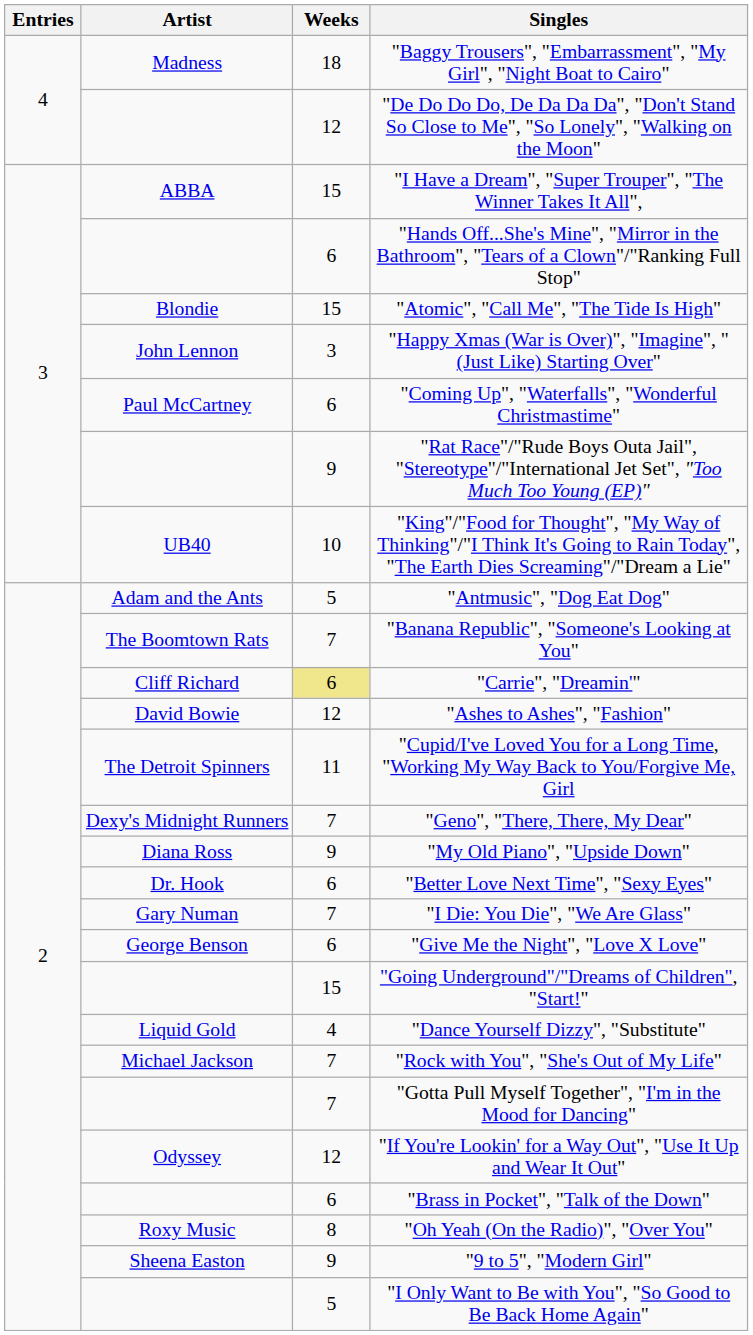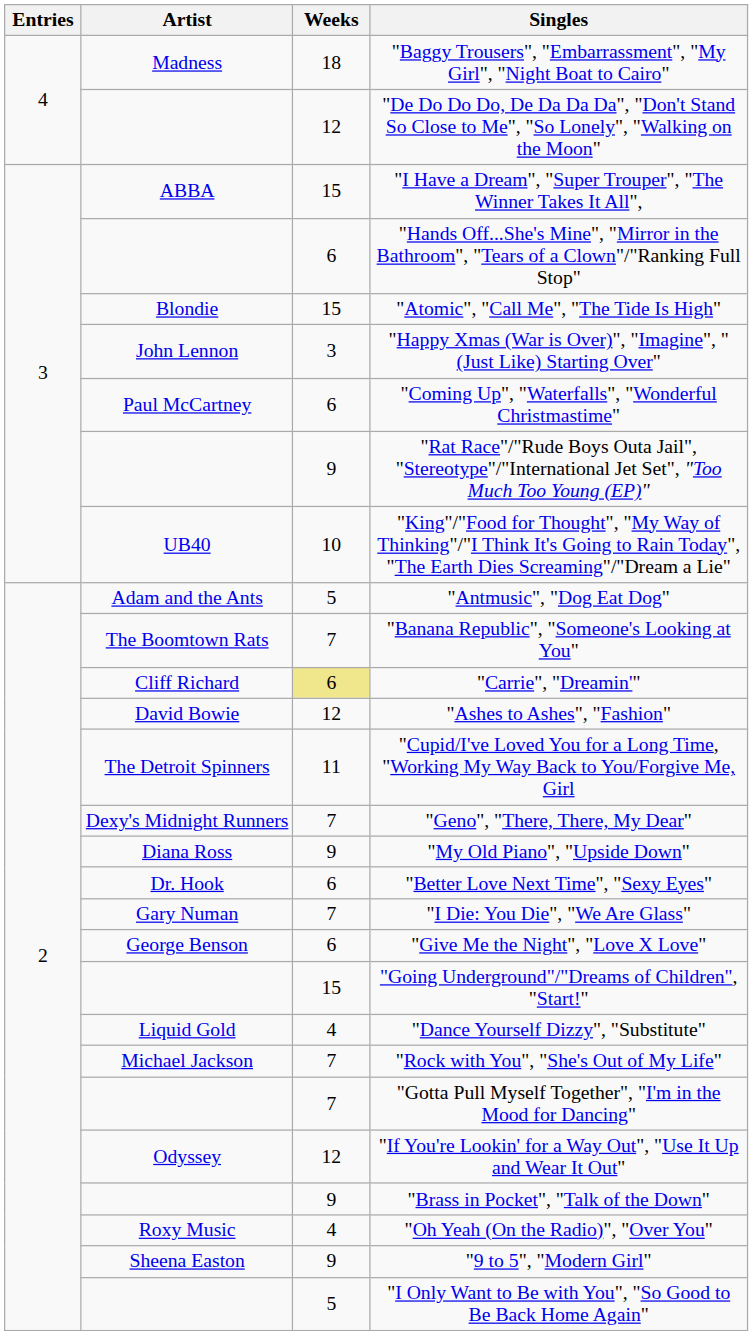 <table class="wikitable sortable" style="text-align: center;">
 <tr>
 <th scope="col" style="width:55px;" data-sort-type="number">Entries</th>
 <th scope="col" style="text-align:center;">Artist</th>
 <th scope="col" style="width:55px;" data-sort-type="number">Weeks</th>
 <th scope="col" style="width:300px;">Singles</th>
 </tr>
 <tr>
 <td rowspan="2" style="text-align:center">4</td>
 <td><a href='#'>Madness</a></td>
 <td>18</td>
 <td>"<a href='#'>Baggy Trousers</a>", "<a href='#'>Embarrassment</a>", "<a href='#'>My Girl</a>", "<a href='#'>Night Boat to Cairo</a>"</td>
 </tr>
 <tr>
 <td> </td>
 <td>12</td>
 <td>"<a href='#'>De Do Do Do, De Da Da Da</a>", "<a href='#'>Don't Stand So Close to Me</a>", "<a href='#'>So Lonely</a>", "<a href='#'>Walking on the Moon</a>"</td>
 </tr>
 <tr>
 <td rowspan="7" style="text-align:center">3</td>
 <td><a href='#'>ABBA</a> </td>
 <td>15</td>
 <td>"<a href='#'>I Have a Dream</a>", "<a href='#'>Super Trouper</a>", "<a href='#'>The Winner Takes It All</a>",</td>
 </tr>
 <tr>
 <td></td>
 <td>6</td>
 <td>"<a href='#'>Hands Off...She's Mine</a>", "<a href='#'>Mirror in the Bathroom</a>", "<a href='#'>Tears of a Clown</a>"/"Ranking Full Stop"</td>
 </tr>
 <tr>
 <td><a href='#'>Blondie</a></td>
 <td>15</td>
 <td>"<a href='#'>Atomic</a>", "<a href='#'>Call Me</a>", "<a href='#'>The Tide Is High</a>"</td>
 </tr>
 <tr>
 <td><a href='#'>John Lennon</a> </td>
 <td>3</td>
 <td>"<a href='#'>Happy Xmas (War is Over)</a>", "<a href='#'>Imagine</a>", "<a href='#'>(Just Like) Starting Over</a>"</td>
 </tr>
 <tr>
 <td><a href='#'>Paul McCartney</a> </td>
 <td>6</td>
 <td>"<a href='#'>Coming Up</a>", "<a href='#'>Waterfalls</a>", "<a href='#'>Wonderful Christmastime</a>"</td>
 </tr>
 <tr>
 <td></td>
 <td>9</td>
 <td>"<a href='#'>Rat Race</a>"/"Rude Boys Outa Jail", "<a href='#'>Stereotype</a>"/"International Jet Set", <em>"<a href='#'>Too Much Too Young (EP)</a>"</em></td>
 </tr>
 <tr>
 <td><a href='#'>UB40</a></td>
 <td>10</td>
 <td>"<a href='#'>King</a>"/"<a href='#'>Food for Thought</a>", "<a href='#'>My Way of Thinking</a>"/"<a href='#'>I Think It's Going to Rain Today</a>", "<a href='#'>The Earth Dies Screaming</a>"/"Dream a Lie"</td>
 </tr>
 <tr>
 <td rowspan="19" style="text-align:center">2</td>
 <td><a href='#'>Adam and the Ants</a> </td>
 <td>5</td>
 <td>"<a href='#'>Antmusic</a>", "<a href='#'>Dog Eat Dog</a>"</td>
 </tr>
 <tr>
 <td><a href='#'>The Boomtown Rats</a></td>
 <td>7</td>
 <td>"<a href='#'>Banana Republic</a>", "<a href='#'>Someone's Looking at You</a>"</td>
 </tr>
 <tr>
 <td><a href='#'>Cliff Richard</a></td>
 <td style="background: khaki;">6</td>
 <td>"<a href='#'>Carrie</a>", "<a href='#'>Dreamin'</a>"</td>
 </tr>
 <tr>
 <td><a href='#'>David Bowie</a></td>
 <td>12</td>
 <td>"<a href='#'>Ashes to Ashes</a>", "<a href='#'>Fashion</a>"</td>
 </tr>
 <tr>
 <td><a href='#'>The Detroit Spinners</a></td>
 <td>11</td>
 <td>"<a href='#'>Cupid/I've Loved You for a Long Time</a>, "<a href='#'>Working My Way Back to You/Forgive Me, Girl</a></td>
 </tr>
 <tr>
 <td><a href='#'>Dexy's Midnight Runners</a></td>
 <td>7</td>
 <td>"<a href='#'>Geno</a>", "<a href='#'>There, There, My Dear</a>"</td>
 </tr>
 <tr>
 <td><a href='#'>Diana Ross</a></td>
 <td>9</td>
 <td>"<a href='#'>My Old Piano</a>", "<a href='#'>Upside Down</a>"</td>
 </tr>
 <tr>
 <td><a href='#'>Dr. Hook</a></td>
 <td>6</td>
 <td>"<a href='#'>Better Love Next Time</a>", "<a href='#'>Sexy Eyes</a>"</td>
 </tr>
 <tr>
 <td><a href='#'>Gary Numan</a></td>
 <td>7</td>
 <td>"<a href='#'>I Die: You Die</a>", "<a href='#'>We Are Glass</a>"</td>
 </tr>
 <tr>
 <td><a href='#'>George Benson</a></td>
 <td>6</td>
 <td>"<a href='#'>Give Me the Night</a>", "<a href='#'>Love X Love</a>"</td>
 </tr>
 <tr>
 <td></td>
 <td>15</td>
 <td><a href='#'>"Going Underground"/"Dreams of Children"</a>, "<a href='#'>Start!</a>"</td>
 </tr>
 <tr>
 <td><a href='#'>Liquid Gold</a></td>
 <td>4</td>
 <td>"<a href='#'>Dance Yourself Dizzy</a>", "Substitute"</td>
 </tr>
 <tr>
 <td><a href='#'>Michael Jackson</a></td>
 <td>7</td>
 <td>"<a href='#'>Rock with You</a>", "<a href='#'>She's Out of My Life</a>"</td>
 </tr>
 <tr>
 <td></td>
 <td>7</td>
 <td>"Gotta Pull Myself Together", "<a href='#'>I'm in the Mood for Dancing</a>"</td>
 </tr>
 <tr>
 <td><a href='#'>Odyssey</a></td>
 <td>12</td>
 <td>"<a href='#'>If You're Lookin' for a Way Out</a>", "<a href='#'>Use It Up and Wear It Out</a>"</td>
 </tr>
 <tr>
 <td></td>
-<td>6</td>
+<td>9</td>
 <td>"<a href='#'>Brass in Pocket</a>", "<a href='#'>Talk of the Down</a>"</td>
 </tr>
 <tr>
 <td><a href='#'>Roxy Music</a></td>
-<td>8</td>
+<td>4</td>
 <td>"<a href='#'>Oh Yeah (On the Radio)</a>", "<a href='#'>Over You</a>"</td>
 </tr>
 <tr>
 <td><a href='#'>Sheena Easton</a></td>
 <td>9</td>
 <td>"<a href='#'>9 to 5</a>", "<a href='#'>Modern Girl</a>"</td>
 </tr>
 <tr>
 <td> </td>
 <td>5</td>
 <td>"<a href='#'>I Only Want to Be with You</a>", "<a href='#'>So Good to Be Back Home Again</a>"</td>
 </tr>
 </table>
